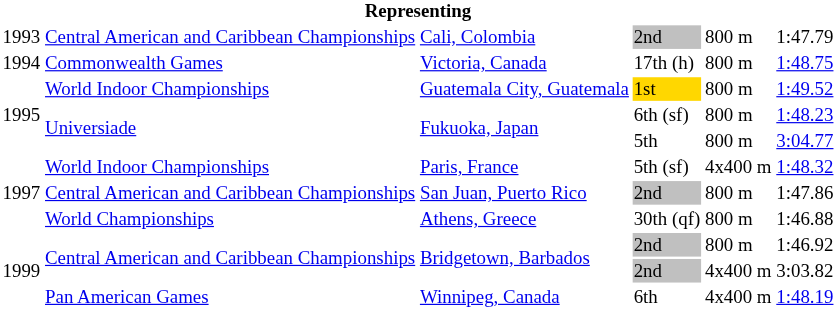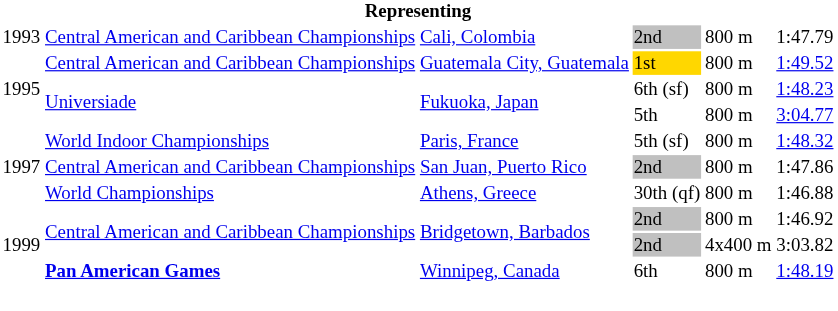 <table>
 <tr>
 <th colspan="6">Representing </th>
 </tr>
 <tr>
 <td>1993</td>
 <td><a href='#'>Central American and Caribbean Championships</a></td>
 <td><a href='#'>Cali, Colombia</a></td>
 <td bgcolor=silver>2nd</td>
 <td>800 m</td>
 <td>1:47.79</td>
 </tr>
 <tr>
-<td>1994</td>
-<td><a href='#'>Commonwealth Games</a></td>
-<td><a href='#'>Victoria, Canada</a></td>
-<td>17th (h)</td>
-<td>800 m</td>
-<td><a href='#'>1:48.75</a></td>
-</tr>
-<tr>
 <td rowspan=3>1995</td>
-<td><a href='#'>World Indoor Championships</a></td>
+<td><a href='#'>Central American and Caribbean Championships</a></td>
 <td><a href='#'>Guatemala City, Guatemala</a></td>
 <td bgcolor=gold>1st</td>
 <td>800 m</td>
 <td><a href='#'>1:49.52</a></td>
 </tr>
 <tr>
 <td rowspan=2><a href='#'>Universiade</a></td>
 <td rowspan=2><a href='#'>Fukuoka, Japan</a></td>
 <td>6th (sf)</td>
 <td>800 m</td>
 <td><a href='#'>1:48.23</a></td>
 </tr>
 <tr>
 <td>5th</td>
 <td>800 m</td>
 <td><a href='#'>3:04.77</a></td>
 </tr>
 <tr>
 <td rowspan=3>1997</td>
 <td><a href='#'>World Indoor Championships</a></td>
 <td><a href='#'>Paris, France</a></td>
 <td>5th (sf)</td>
-<td>4x400 m</td>
+<td>800 m</td>
 <td><a href='#'>1:48.32</a></td>
 </tr>
 <tr>
 <td><a href='#'>Central American and Caribbean Championships</a></td>
 <td><a href='#'>San Juan, Puerto Rico</a></td>
 <td bgcolor=silver>2nd</td>
 <td>800 m</td>
 <td>1:47.86</td>
 </tr>
 <tr>
 <td><a href='#'>World Championships</a></td>
 <td><a href='#'>Athens, Greece</a></td>
 <td>30th (qf)</td>
 <td>800 m</td>
 <td>1:46.88</td>
 </tr>
 <tr>
 <td rowspan=3>1999</td>
 <td rowspan=2><a href='#'>Central American and Caribbean Championships</a></td>
 <td rowspan=2><a href='#'>Bridgetown, Barbados</a></td>
 <td bgcolor=silver>2nd</td>
 <td>800 m</td>
 <td>1:46.92</td>
 </tr>
 <tr>
 <td bgcolor=silver>2nd</td>
 <td>4x400 m</td>
 <td>3:03.82</td>
 </tr>
 <tr>
-<td><a href='#'>Pan American Games</a></td>
+<td><strong><a href='#'>Pan American Games</a></strong></td>
 <td><a href='#'>Winnipeg, Canada</a></td>
 <td>6th</td>
-<td>4x400 m</td>
+<td>800 m</td>
 <td><a href='#'>1:48.19</a></td>
 </tr>
 </table>
